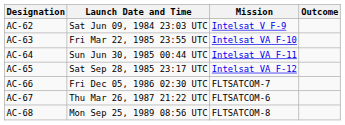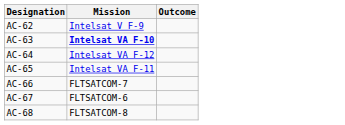 <table class="wikitable">
 <tr>
 <th>Designation</th>
-<th>Launch Date and Time</th>
 <th>Mission</th>
 <th>Outcome</th>
 </tr>
 <tr>
 <td>AC-62</td>
-<td>Sat Jun 09, 1984 23:03 UTC</td>
 <td><a href='#'>Intelsat V F-9</a></td>
 <td></td>
 </tr>
 <tr>
 <td>AC-63</td>
-<td>Fri Mar 22, 1985 23:55 UTC</td>
-<td><a href='#'>Intelsat VA F-10</a></td>
+<td><strong><a href='#'>Intelsat VA F-10</a></strong></td>
 <td></td>
 </tr>
 <tr>
 <td>AC-64</td>
-<td>Sun Jun 30, 1985 00:44 UTC</td>
+<td><a href='#'>Intelsat VA F-12</a></td>
+<td></td>
+</tr>
+<tr>
+<td>AC-65</td>
 <td><a href='#'>Intelsat VA F-11</a></td>
 <td></td>
 </tr>
 <tr>
-<td>AC-65</td>
-<td>Sat Sep 28, 1985 23:17 UTC</td>
-<td><a href='#'>Intelsat VA F-12</a></td>
-<td></td>
-</tr>
-<tr>
 <td>AC-66</td>
-<td>Fri Dec 05, 1986 02:30 UTC</td>
 <td>FLTSATCOM-7</td>
 <td></td>
 </tr>
 <tr>
 <td>AC-67</td>
-<td>Thu Mar 26, 1987 21:22 UTC</td>
 <td>FLTSATCOM-6</td>
 <td></td>
 </tr>
 <tr>
 <td>AC-68</td>
-<td>Mon Sep 25, 1989 08:56 UTC</td>
 <td>FLTSATCOM-8</td>
 <td></td>
 </tr>
 </table>
